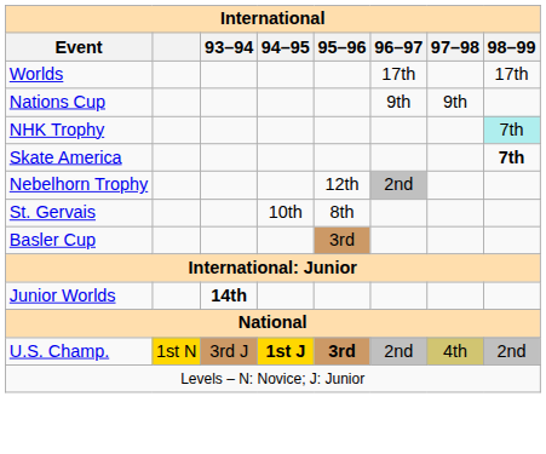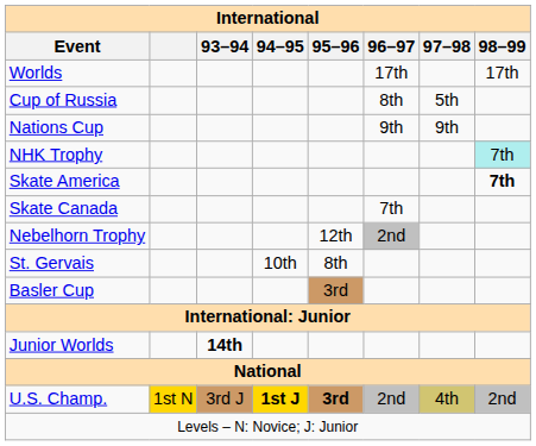 <table class="wikitable" style="text-align:center">
 <tr>
 <th style="background-color: #ffdead; " colspan=8 align=center>International</th>
 </tr>
 <tr>
 <th>Event</th>
 <th></th>
 <th>93–94</th>
 <th>94–95</th>
 <th>95–96</th>
 <th>96–97</th>
 <th>97–98</th>
 <th>98–99</th>
 </tr>
 <tr>
 <td align=left><a href='#'>Worlds</a></td>
 <td></td>
 <td></td>
 <td></td>
 <td></td>
 <td>17th</td>
 <td></td>
 <td>17th</td>
+</tr>
+<tr>
+<td align=left> <a href='#'>Cup of Russia</a></td>
+<td></td>
+<td></td>
+<td></td>
+<td></td>
+<td>8th</td>
+<td>5th</td>
+<td></td>
 </tr>
 <tr>
 <td align=left> <a href='#'>Nations Cup</a></td>
 <td></td>
 <td></td>
 <td></td>
 <td></td>
 <td>9th</td>
 <td>9th</td>
 <td></td>
 </tr>
 <tr>
 <td align=left> <a href='#'>NHK Trophy</a></td>
 <td></td>
 <td></td>
 <td></td>
 <td></td>
 <td></td>
 <td></td>
 <td style="background: paleturquoise;">7th</td>
 </tr>
 <tr>
 <td align=left> <a href='#'>Skate America</a></td>
 <td></td>
 <td></td>
 <td></td>
 <td></td>
 <td></td>
 <td></td>
 <td><strong>7th</strong></td>
+</tr>
+<tr>
+<td align=left> <a href='#'>Skate Canada</a></td>
+<td></td>
+<td></td>
+<td></td>
+<td></td>
+<td>7th</td>
+<td></td>
+<td></td>
 </tr>
 <tr>
 <td align=left><a href='#'>Nebelhorn Trophy</a></td>
 <td></td>
 <td></td>
 <td></td>
 <td>12th</td>
 <td bgcolor=silver>2nd</td>
 <td></td>
 <td></td>
 </tr>
 <tr>
 <td align=left><a href='#'>St. Gervais</a></td>
 <td></td>
 <td></td>
 <td>10th</td>
 <td>8th</td>
 <td></td>
 <td></td>
 <td></td>
 </tr>
 <tr>
 <td align=left><a href='#'>Basler Cup</a></td>
 <td></td>
 <td></td>
 <td></td>
 <td bgcolor=cc9966>3rd</td>
 <td></td>
 <td></td>
 <td></td>
 </tr>
 <tr>
 <th style="background-color: #ffdead; " colspan=8 align=center>International: Junior</th>
 </tr>
 <tr>
 <td align=left><a href='#'>Junior Worlds</a></td>
 <td></td>
 <td><strong>14th</strong></td>
 <td></td>
 <td></td>
 <td></td>
 <td></td>
 <td></td>
 </tr>
 <tr>
 <th style="background-color: #ffdead; " colspan=8 align=center>National</th>
 </tr>
 <tr>
 <td align=left><a href='#'>U.S. Champ.</a></td>
 <td bgcolor=gold>1st N</td>
 <td bgcolor=cc9966>3rd J</td>
 <td bgcolor=gold><strong>1st J</strong></td>
 <td bgcolor=cc9966><strong>3rd</strong></td>
 <td bgcolor=silver>2nd</td>
 <td bgcolor=d1c571>4th</td>
 <td bgcolor=silver>2nd</td>
 </tr>
 <tr>
 <td colspan=8 align=center><small> Levels – N: Novice; J: Junior </small></td>
 </tr>
 </table>
